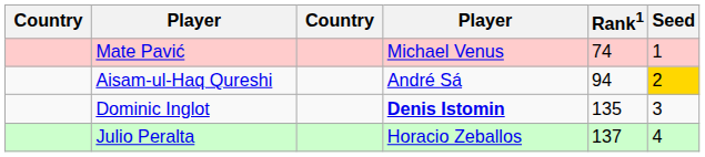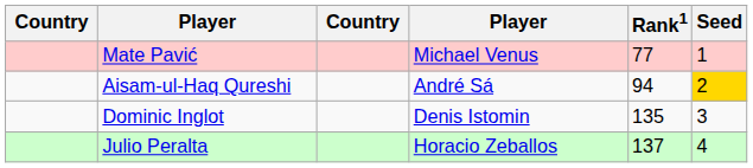 <table class="sortable wikitable">
 <tr>
 <th width="70">Country</th>
 <th width="175">Player</th>
 <th width="70">Country</th>
 <th width="175">Player</th>
 <th>Rank<sup>1</sup></th>
 <th>Seed</th>
 </tr>
 <tr style="background:#fcc;">
 <td></td>
 <td><a href='#'>Mate Pavić</a></td>
 <td></td>
 <td><a href='#'>Michael Venus</a></td>
-<td>74</td>
+<td>77</td>
 <td>1</td>
 </tr>
 <tr>
 <td></td>
 <td><a href='#'>Aisam-ul-Haq Qureshi</a></td>
 <td></td>
 <td><a href='#'>André Sá</a></td>
 <td>94</td>
 <td style="background: gold;">2</td>
 </tr>
 <tr>
 <td></td>
 <td><a href='#'>Dominic Inglot</a></td>
 <td></td>
-<td><strong><a href='#'>Denis Istomin</a></strong></td>
+<td><a href='#'>Denis Istomin</a></td>
 <td>135</td>
 <td>3</td>
 </tr>
 <tr style="background:#cfc;">
 <td></td>
 <td><a href='#'>Julio Peralta</a></td>
 <td></td>
 <td><a href='#'>Horacio Zeballos</a></td>
 <td>137</td>
 <td>4</td>
 </tr>
 </table>
